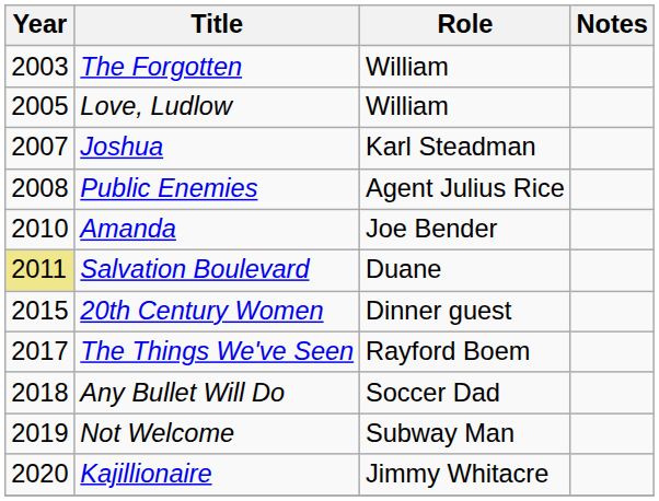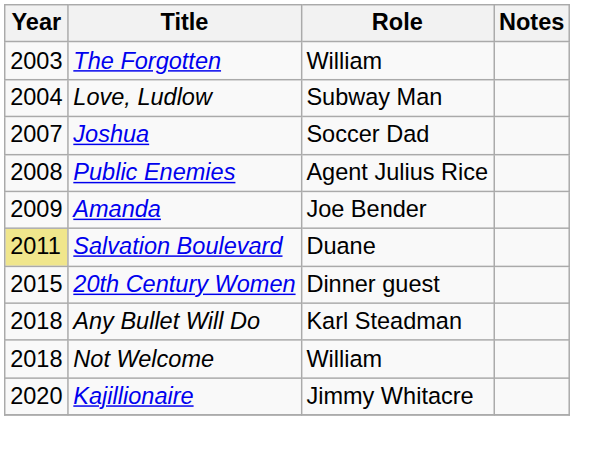 <table class="wikitable sortable">
 <tr>
 <th>Year</th>
 <th>Title</th>
 <th>Role</th>
 <th>Notes</th>
 </tr>
 <tr>
 <td>2003</td>
 <td><em><a href='#'>The Forgotten</a></em></td>
 <td>William</td>
 <td></td>
 </tr>
 <tr>
-<td>2005</td>
+<td>2004</td>
 <td><em>Love, Ludlow</em></td>
-<td>William</td>
+<td>Subway Man</td>
 <td></td>
 </tr>
 <tr>
 <td>2007</td>
 <td><em><a href='#'>Joshua</a></em></td>
-<td>Karl Steadman</td>
+<td>Soccer Dad</td>
 <td></td>
 </tr>
 <tr>
 <td>2008</td>
 <td><em><a href='#'>Public Enemies</a></em></td>
 <td>Agent Julius Rice</td>
 <td></td>
 </tr>
 <tr>
-<td>2010</td>
+<td>2009</td>
 <td><em><a href='#'>Amanda</a></em></td>
 <td>Joe Bender</td>
 <td></td>
 </tr>
 <tr>
 <td style="background: khaki;">2011</td>
 <td><em><a href='#'>Salvation Boulevard</a></em></td>
 <td>Duane</td>
 <td></td>
 </tr>
 <tr>
 <td>2015</td>
 <td><em><a href='#'>20th Century Women</a></em></td>
 <td>Dinner guest</td>
 <td></td>
 </tr>
 <tr>
-<td>2017</td>
-<td><em><a href='#'>The Things We've Seen</a></em></td>
-<td>Rayford Boem</td>
+<td>2018</td>
+<td><em>Any Bullet Will Do</em></td>
+<td>Karl Steadman</td>
 <td></td>
 </tr>
 <tr>
 <td>2018</td>
-<td><em>Any Bullet Will Do</em></td>
-<td>Soccer Dad</td>
-<td></td>
-</tr>
-<tr>
-<td>2019</td>
 <td><em>Not Welcome</em></td>
-<td>Subway Man</td>
+<td>William</td>
 <td></td>
 </tr>
 <tr>
 <td>2020</td>
 <td><em><a href='#'>Kajillionaire</a></em></td>
 <td>Jimmy Whitacre</td>
 <td></td>
 </tr>
 <tr>
 </tr>
 </table>
